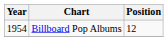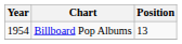 <table class="wikitable">
 <tr>
 <th align="left">Year</th>
 <th align="left">Chart</th>
 <th align="left">Position</th>
 </tr>
 <tr>
 <td align="left">1954</td>
 <td align="left"><a href='#'>Billboard</a> Pop Albums</td>
-<td align="left">12</td>
+<td align="left">13</td>
 </tr>
 <tr>
 </tr>
 </table>
